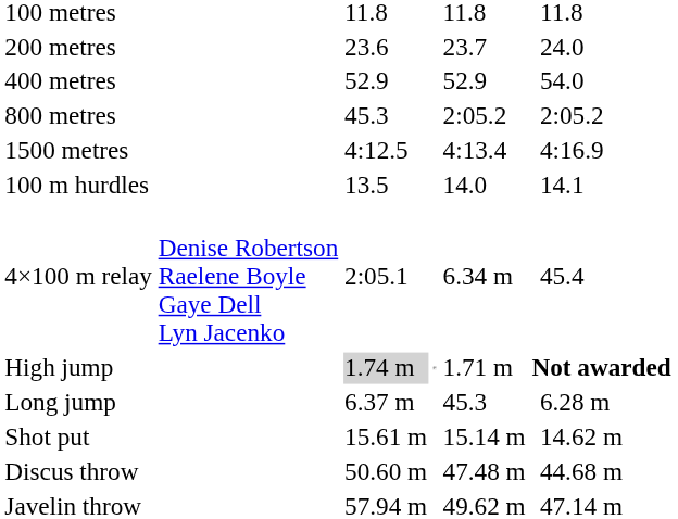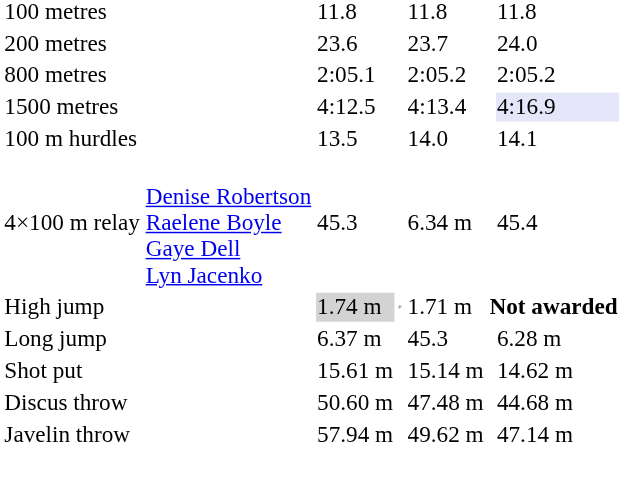 <table>
 <tr>
 <td>100 metres</td>
 <td></td>
 <td>11.8</td>
 <td></td>
 <td>11.8</td>
 <td></td>
 <td>11.8</td>
 </tr>
 <tr>
 <td>200 metres</td>
 <td></td>
 <td>23.6</td>
 <td></td>
 <td>23.7</td>
 <td></td>
 <td>24.0</td>
 </tr>
 <tr>
-<td>400 metres</td>
-<td></td>
-<td>52.9</td>
-<td></td>
-<td>52.9</td>
-<td></td>
-<td>54.0</td>
-</tr>
-<tr>
 <td>800 metres</td>
 <td></td>
-<td>45.3</td>
+<td>2:05.1</td>
 <td></td>
 <td>2:05.2</td>
 <td></td>
 <td>2:05.2</td>
 </tr>
 <tr>
 <td>1500 metres</td>
 <td></td>
 <td>4:12.5</td>
 <td></td>
 <td>4:13.4</td>
 <td></td>
-<td>4:16.9</td>
+<td style="background: lavender;">4:16.9</td>
 </tr>
 <tr>
 <td>100 m hurdles</td>
 <td></td>
 <td>13.5</td>
 <td></td>
 <td>14.0</td>
 <td></td>
 <td>14.1</td>
 </tr>
 <tr>
 <td>4×100 m relay</td>
 <td><br><a href='#'>Denise Robertson</a><br><a href='#'>Raelene Boyle</a><br><a href='#'>Gaye Dell</a><br><a href='#'>Lyn Jacenko</a></td>
-<td>2:05.1</td>
+<td>45.3</td>
 <td></td>
 <td>6.34 m</td>
 <td></td>
 <td>45.4</td>
 </tr>
 <tr>
 <td>High jump</td>
 <td></td>
 <td style="background: lightgrey;">1.74 m</td>
 <td><hr></td>
 <td>1.71 m</td>
 <th colspan=2>Not awarded</th>
 </tr>
 <tr>
 <td>Long jump</td>
 <td></td>
 <td>6.37 m</td>
 <td></td>
 <td>45.3</td>
 <td></td>
 <td>6.28 m</td>
 </tr>
 <tr>
 <td>Shot put</td>
 <td></td>
 <td>15.61 m</td>
 <td></td>
 <td>15.14 m</td>
 <td></td>
 <td>14.62 m</td>
 </tr>
 <tr>
 <td>Discus throw</td>
 <td></td>
 <td>50.60 m</td>
 <td></td>
 <td>47.48 m</td>
 <td></td>
 <td>44.68 m</td>
 </tr>
 <tr>
 <td>Javelin throw</td>
 <td></td>
 <td>57.94 m</td>
 <td></td>
 <td>49.62 m</td>
 <td></td>
 <td>47.14 m</td>
 </tr>
 </table>
